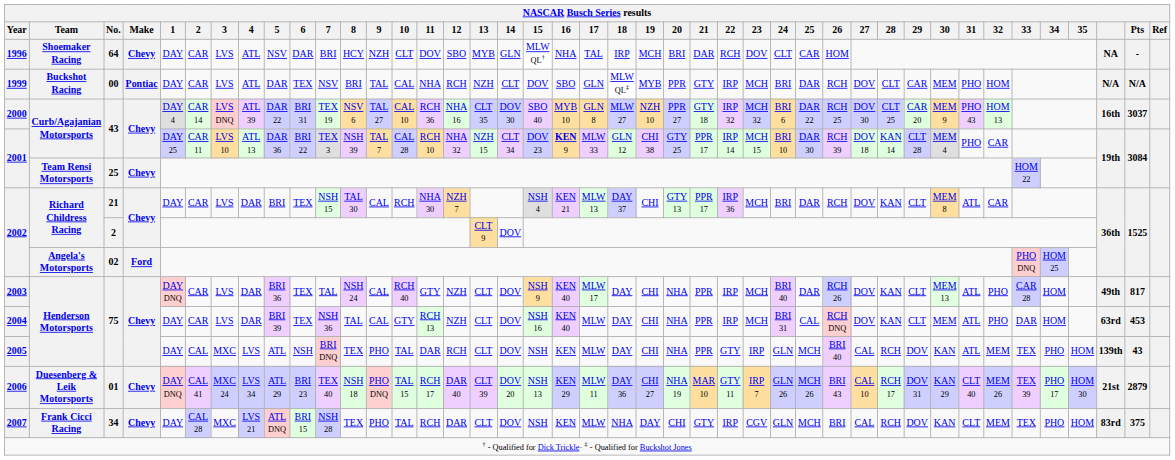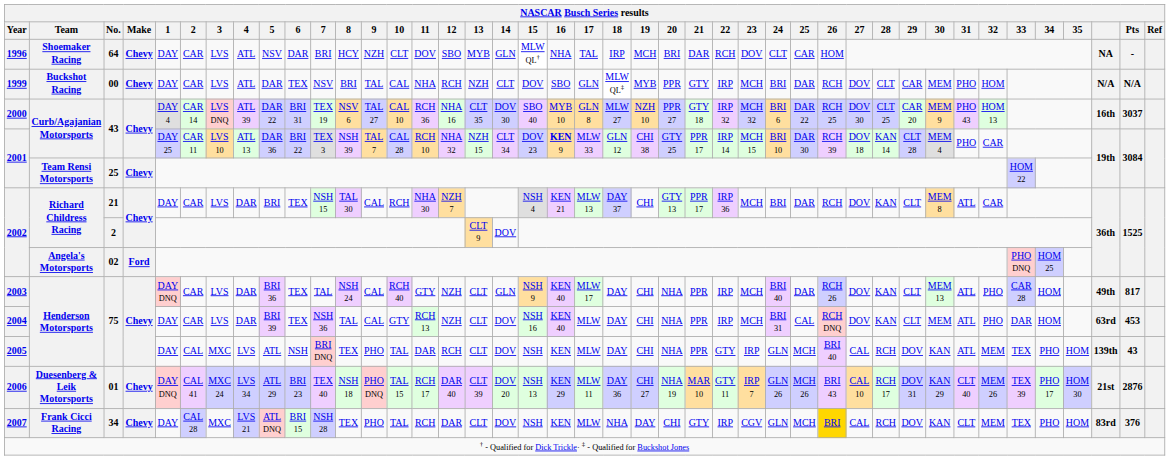 <table class="wikitable" style="text-align:center; font-size:75%">
 <tr>
 <th colspan=42><a href='#'>NASCAR</a> <a href='#'>Busch Series</a> results</th>
 </tr>
 <tr>
 <th>Year</th>
 <th>Team</th>
 <th>No.</th>
 <th>Make</th>
 <th>1</th>
 <th>2</th>
 <th>3</th>
 <th>4</th>
 <th>5</th>
 <th>6</th>
 <th>7</th>
 <th>8</th>
 <th>9</th>
 <th>10</th>
 <th>11</th>
 <th>12</th>
 <th>13</th>
 <th>14</th>
 <th>15</th>
 <th>16</th>
 <th>17</th>
 <th>18</th>
 <th>19</th>
 <th>20</th>
 <th>21</th>
 <th>22</th>
 <th>23</th>
 <th>24</th>
 <th>25</th>
 <th>26</th>
 <th>27</th>
 <th>28</th>
 <th>29</th>
 <th>30</th>
 <th>31</th>
 <th>32</th>
 <th>33</th>
 <th>34</th>
 <th>35</th>
 <th></th>
 <th>Pts</th>
 <th>Ref</th>
 </tr>
 <tr>
 <th><a href='#'>1996</a></th>
 <th><a href='#'>Shoemaker Racing</a></th>
 <th>64</th>
 <th><a href='#'>Chevy</a></th>
 <td><a href='#'>DAY</a></td>
 <td><a href='#'>CAR</a></td>
 <td><a href='#'>LVS</a></td>
 <td><a href='#'>ATL</a></td>
 <td><a href='#'>NSV</a></td>
 <td><a href='#'>DAR</a></td>
 <td><a href='#'>BRI</a></td>
 <td><a href='#'>HCY</a></td>
 <td><a href='#'>NZH</a></td>
 <td><a href='#'>CLT</a></td>
 <td><a href='#'>DOV</a></td>
 <td><a href='#'>SBO</a></td>
 <td><a href='#'>MYB</a></td>
 <td><a href='#'>GLN</a></td>
 <td style="background:#FFFFFF;"><a href='#'>MLW</a><br><small>QL<sup>†</sup></small></td>
 <td><a href='#'>NHA</a></td>
 <td><a href='#'>TAL</a></td>
 <td><a href='#'>IRP</a></td>
 <td><a href='#'>MCH</a></td>
 <td><a href='#'>BRI</a></td>
 <td><a href='#'>DAR</a></td>
 <td><a href='#'>RCH</a></td>
 <td><a href='#'>DOV</a></td>
 <td><a href='#'>CLT</a></td>
 <td><a href='#'>CAR</a></td>
 <td><a href='#'>HOM</a></td>
 <td colspan=9></td>
 <th>NA</th>
 <th>-</th>
 <th></th>
 </tr>
 <tr>
 <th><a href='#'>1999</a></th>
 <th><a href='#'>Buckshot Racing</a></th>
 <th>00</th>
-<th><a href='#'>Pontiac</a></th>
+<th><a href='#'>Chevy</a></th>
 <td><a href='#'>DAY</a></td>
 <td><a href='#'>CAR</a></td>
 <td><a href='#'>LVS</a></td>
 <td><a href='#'>ATL</a></td>
 <td><a href='#'>DAR</a></td>
 <td><a href='#'>TEX</a></td>
 <td><a href='#'>NSV</a></td>
 <td><a href='#'>BRI</a></td>
 <td><a href='#'>TAL</a></td>
 <td><a href='#'>CAL</a></td>
 <td><a href='#'>NHA</a></td>
 <td><a href='#'>RCH</a></td>
 <td><a href='#'>NZH</a></td>
 <td><a href='#'>CLT</a></td>
 <td><a href='#'>DOV</a></td>
 <td><a href='#'>SBO</a></td>
 <td><a href='#'>GLN</a></td>
 <td style="background:#FFFFFF;"><a href='#'>MLW</a><br><small>QL<sup>‡</sup></small></td>
 <td><a href='#'>MYB</a></td>
 <td><a href='#'>PPR</a></td>
 <td><a href='#'>GTY</a></td>
 <td><a href='#'>IRP</a></td>
 <td><a href='#'>MCH</a></td>
 <td><a href='#'>BRI</a></td>
 <td><a href='#'>DAR</a></td>
 <td><a href='#'>RCH</a></td>
 <td><a href='#'>DOV</a></td>
 <td><a href='#'>CLT</a></td>
 <td><a href='#'>CAR</a></td>
 <td><a href='#'>MEM</a></td>
 <td><a href='#'>PHO</a></td>
 <td><a href='#'>HOM</a></td>
 <td colspan=3></td>
 <th>N/A</th>
 <th>N/A</th>
 <th></th>
 </tr>
 <tr>
 <th><a href='#'>2000</a></th>
 <th rowspan=2><a href='#'>Curb/Agajanian Motorsports</a></th>
 <th rowspan=2>43</th>
 <th rowspan=2><a href='#'>Chevy</a></th>
 <td style="background:#DFDFDF;"><a href='#'>DAY</a><br><small>4</small></td>
 <td style="background:#DFFFDF;"><a href='#'>CAR</a><br><small>14</small></td>
 <td style="background:#FFCFCF;"><a href='#'>LVS</a><br><small>DNQ</small></td>
 <td style="background:#EFCFFF;"><a href='#'>ATL</a><br><small>39</small></td>
 <td style="background:#CFCFFF;"><a href='#'>DAR</a><br><small>22</small></td>
 <td style="background:#CFCFFF;"><a href='#'>BRI</a><br><small>31</small></td>
 <td style="background:#DFFFDF;"><a href='#'>TEX</a><br><small>19</small></td>
 <td style="background:#FFDF9F;"><a href='#'>NSV</a><br><small>6</small></td>
 <td style="background:#CFCFFF;"><a href='#'>TAL</a><br><small>27</small></td>
 <td style="background:#FFDF9F;"><a href='#'>CAL</a><br><small>10</small></td>
 <td style="background:#EFCFFF;"><a href='#'>RCH</a><br><small>36</small></td>
 <td style="background:#DFFFDF;"><a href='#'>NHA</a><br><small>16</small></td>
 <td style="background:#CFCFFF;"><a href='#'>CLT</a><br><small>35</small></td>
 <td style="background:#CFCFFF;"><a href='#'>DOV</a><br><small>30</small></td>
 <td style="background:#EFCFFF;"><a href='#'>SBO</a><br><small>40</small></td>
 <td style="background:#FFDF9F;"><a href='#'>MYB</a><br><small>10</small></td>
 <td style="background:#FFDF9F;"><a href='#'>GLN</a><br><small>8</small></td>
 <td style="background:#CFCFFF;"><a href='#'>MLW</a><br><small>27</small></td>
 <td style="background:#FFDF9F;"><a href='#'>NZH</a><br><small>10</small></td>
 <td style="background:#CFCFFF;"><a href='#'>PPR</a><br><small>27</small></td>
 <td style="background:#DFFFDF;"><a href='#'>GTY</a><br><small>18</small></td>
 <td style="background:#EFCFFF;"><a href='#'>IRP</a><br><small>32</small></td>
 <td style="background:#CFCFFF;"><a href='#'>MCH</a><br><small>32</small></td>
 <td style="background:#FFDF9F;"><a href='#'>BRI</a><br><small>6</small></td>
 <td style="background:#CFCFFF;"><a href='#'>DAR</a><br><small>22</small></td>
 <td style="background:#CFCFFF;"><a href='#'>RCH</a><br><small>25</small></td>
 <td style="background:#CFCFFF;"><a href='#'>DOV</a><br><small>30</small></td>
 <td style="background:#CFCFFF;"><a href='#'>CLT</a><br><small>25</small></td>
 <td style="background:#DFFFDF;"><a href='#'>CAR</a><br><small>20</small></td>
 <td style="background:#FFDF9F;"><a href='#'>MEM</a><br><small>9</small></td>
 <td style="background:#EFCFFF;"><a href='#'>PHO</a><br><small>43</small></td>
 <td style="background:#DFFFDF;"><a href='#'>HOM</a><br><small>13</small></td>
 <td colspan=3></td>
 <th>16th</th>
 <th>3037</th>
 <th></th>
 </tr>
 <tr>
 <th rowspan=2><a href='#'>2001</a></th>
 <td style="background:#CFCFFF;"><a href='#'>DAY</a><br><small>25</small></td>
 <td style="background:#DFFFDF;"><a href='#'>CAR</a><br><small>11</small></td>
 <td style="background:#FFDF9F;"><a href='#'>LVS</a><br><small>10</small></td>
 <td style="background:#DFFFDF;"><a href='#'>ATL</a><br><small>13</small></td>
 <td style="background:#CFCFFF;"><a href='#'>DAR</a><br><small>36</small></td>
 <td style="background:#CFCFFF;"><a href='#'>BRI</a><br><small>22</small></td>
 <td style="background:#DFDFDF;"><a href='#'>TEX</a><br><small>3</small></td>
 <td style="background:#EFCFFF;"><a href='#'>NSH</a><br><small>39</small></td>
 <td style="background:#FFDF9F;"><a href='#'>TAL</a><br><small>7</small></td>
 <td style="background:#CFCFFF;"><a href='#'>CAL</a><br><small>28</small></td>
 <td style="background:#FFDF9F;"><a href='#'>RCH</a><br><small>10</small></td>
 <td style="background:#EFCFFF;"><a href='#'>NHA</a><br><small>32</small></td>
 <td style="background:#DFFFDF;"><a href='#'>NZH</a><br><small>15</small></td>
 <td style="background:#EFCFFF;"><a href='#'>CLT</a><br><small>34</small></td>
 <td style="background:#CFCFFF;"><a href='#'>DOV</a><br><small>23</small></td>
 <td style="background:#FFDF9F;"><strong><a href='#'>KEN</a></strong><br><small>9</small></td>
 <td style="background:#EFCFFF;"><a href='#'>MLW</a><br><small>33</small></td>
 <td style="background:#DFFFDF;"><a href='#'>GLN</a><br><small>12</small></td>
 <td style="background:#EFCFFF;"><a href='#'>CHI</a><br><small>38</small></td>
 <td style="background:#CFCFFF;"><a href='#'>GTY</a><br><small>25</small></td>
 <td style="background:#DFFFDF;"><a href='#'>PPR</a><br><small>17</small></td>
 <td style="background:#DFFFDF;"><a href='#'>IRP</a><br><small>14</small></td>
 <td style="background:#DFFFDF;"><a href='#'>MCH</a><br><small>15</small></td>
 <td style="background:#FFDF9F;"><a href='#'>BRI</a><br><small>10</small></td>
 <td style="background:#CFCFFF;"><a href='#'>DAR</a><br><small>30</small></td>
 <td style="background:#EFCFFF;"><a href='#'>RCH</a><br><small>39</small></td>
 <td style="background:#DFFFDF;"><a href='#'>DOV</a><br><small>18</small></td>
 <td style="background:#DFFFDF;"><a href='#'>KAN</a><br><small>14</small></td>
 <td style="background:#CFCFFF;"><a href='#'>CLT</a><br><small>28</small></td>
 <td style="background:#DFDFDF;"><a href='#'>MEM</a><br><small>4</small></td>
 <td><a href='#'>PHO</a></td>
 <td><a href='#'>CAR</a></td>
 <td colspan=3></td>
 <th rowspan=2>19th</th>
 <th rowspan=2>3084</th>
 <th rowspan=2></th>
 </tr>
 <tr>
 <th><a href='#'>Team Rensi Motorsports</a></th>
 <th>25</th>
 <th><a href='#'>Chevy</a></th>
 <td colspan=32></td>
 <td style="background:#CFCFFF;"><a href='#'>HOM</a><br><small>22</small></td>
 <td colspan=2></td>
 </tr>
 <tr>
 <th rowspan=3><a href='#'>2002</a></th>
 <th rowspan=2><a href='#'>Richard Childress Racing</a></th>
 <th>21</th>
 <th rowspan=2><a href='#'>Chevy</a></th>
 <td><a href='#'>DAY</a></td>
 <td><a href='#'>CAR</a></td>
 <td><a href='#'>LVS</a></td>
 <td><a href='#'>DAR</a></td>
 <td><a href='#'>BRI</a></td>
 <td><a href='#'>TEX</a></td>
 <td style="background:#DFFFDF;"><a href='#'>NSH</a><br><small>15</small></td>
 <td style="background:#EFCFFF;"><a href='#'>TAL</a><br><small>30</small></td>
 <td><a href='#'>CAL</a></td>
 <td><a href='#'>RCH</a></td>
 <td style="background:#EFCFFF;"><a href='#'>NHA</a><br><small>30</small></td>
 <td style="background:#FFDF9F;"><a href='#'>NZH</a><br><small>7</small></td>
 <td colspan=2></td>
 <td style="background:#DFDFDF;"><a href='#'>NSH</a><br><small>4</small></td>
 <td style="background:#EFCFFF;"><a href='#'>KEN</a><br><small>21</small></td>
 <td style="background:#DFFFDF;"><a href='#'>MLW</a><br><small>13</small></td>
 <td style="background:#CFCFFF;"><a href='#'>DAY</a><br><small>37</small></td>
 <td><a href='#'>CHI</a></td>
 <td style="background:#DFFFDF;"><a href='#'>GTY</a><br><small>13</small></td>
 <td style="background:#DFFFDF;"><a href='#'>PPR</a><br><small>17</small></td>
 <td style="background:#EFCFFF;"><a href='#'>IRP</a><br><small>36</small></td>
 <td><a href='#'>MCH</a></td>
 <td><a href='#'>BRI</a></td>
 <td><a href='#'>DAR</a></td>
 <td><a href='#'>RCH</a></td>
 <td><a href='#'>DOV</a></td>
 <td><a href='#'>KAN</a></td>
 <td><a href='#'>CLT</a></td>
 <td style="background:#FFDF9F;"><a href='#'>MEM</a><br><small>8</small></td>
 <td><a href='#'>ATL</a></td>
 <td><a href='#'>CAR</a></td>
 <td colspan=3></td>
 <th rowspan=3>36th</th>
 <th rowspan=3>1525</th>
 <th rowspan=3></th>
 </tr>
 <tr>
 <th>2</th>
 <td colspan=12></td>
 <td style="background:#FFDF9F;"><a href='#'>CLT</a><br><small>9</small></td>
 <td><a href='#'>DOV</a></td>
 <td colspan=21></td>
 </tr>
 <tr>
 <th><a href='#'>Angela's Motorsports</a></th>
 <th>02</th>
 <th><a href='#'>Ford</a></th>
 <td colspan=32></td>
 <td style="background:#FFCFCF;"><a href='#'>PHO</a><br><small>DNQ</small></td>
 <td style="background:#CFCFFF;"><a href='#'>HOM</a><br><small>25</small></td>
 <td></td>
 </tr>
 <tr>
 <th><a href='#'>2003</a></th>
 <th rowspan=3><a href='#'>Henderson Motorsports</a></th>
 <th rowspan=3>75</th>
 <th rowspan=3><a href='#'>Chevy</a></th>
 <td style="background:#FFCFCF;"><a href='#'>DAY</a><br><small>DNQ</small></td>
 <td><a href='#'>CAR</a></td>
 <td><a href='#'>LVS</a></td>
 <td><a href='#'>DAR</a></td>
 <td style="background:#EFCFFF;"><a href='#'>BRI</a><br><small>36</small></td>
 <td><a href='#'>TEX</a></td>
 <td><a href='#'>TAL</a></td>
 <td style="background:#EFCFFF;"><a href='#'>NSH</a><br><small>24</small></td>
 <td><a href='#'>CAL</a></td>
 <td style="background:#EFCFFF;"><a href='#'>RCH</a><br><small>40</small></td>
 <td><a href='#'>GTY</a></td>
 <td><a href='#'>NZH</a></td>
 <td><a href='#'>CLT</a></td>
-<td><a href='#'>DOV</a></td>
+<td><a href='#'>GLN</a></td>
 <td style="background:#FFDF9F;"><a href='#'>NSH</a><br><small>9</small></td>
 <td style="background:#EFCFFF;"><a href='#'>KEN</a><br><small>40</small></td>
 <td style="background:#DFFFDF;"><a href='#'>MLW</a><br><small>17</small></td>
 <td><a href='#'>DAY</a></td>
 <td><a href='#'>CHI</a></td>
 <td><a href='#'>NHA</a></td>
 <td><a href='#'>PPR</a></td>
 <td><a href='#'>IRP</a></td>
 <td><a href='#'>MCH</a></td>
 <td style="background:#EFCFFF;"><a href='#'>BRI</a><br><small>40</small></td>
 <td><a href='#'>DAR</a></td>
 <td style="background:#CFCFFF;"><a href='#'>RCH</a><br><small>26</small></td>
 <td><a href='#'>DOV</a></td>
 <td><a href='#'>KAN</a></td>
 <td><a href='#'>CLT</a></td>
 <td style="background:#DFFFDF;"><a href='#'>MEM</a><br><small>13</small></td>
 <td><a href='#'>ATL</a></td>
 <td><a href='#'>PHO</a></td>
 <td style="background:#CFCFFF;"><a href='#'>CAR</a><br><small>28</small></td>
 <td><a href='#'>HOM</a></td>
 <td></td>
 <th>49th</th>
 <th>817</th>
 <th></th>
 </tr>
 <tr>
 <th><a href='#'>2004</a></th>
 <td><a href='#'>DAY</a></td>
 <td><a href='#'>CAR</a></td>
 <td><a href='#'>LVS</a></td>
 <td><a href='#'>DAR</a></td>
 <td style="background:#EFCFFF;"><a href='#'>BRI</a><br><small>39</small></td>
 <td><a href='#'>TEX</a></td>
 <td style="background:#EFCFFF;"><a href='#'>NSH</a><br><small>36</small></td>
 <td><a href='#'>TAL</a></td>
 <td><a href='#'>CAL</a></td>
 <td><a href='#'>GTY</a></td>
 <td style="background:#DFFFDF;"><a href='#'>RCH</a><br><small>13</small></td>
 <td><a href='#'>NZH</a></td>
 <td><a href='#'>CLT</a></td>
 <td><a href='#'>DOV</a></td>
 <td style="background:#DFFFDF;"><a href='#'>NSH</a><br><small>16</small></td>
 <td style="background:#EFCFFF;"><a href='#'>KEN</a><br><small>40</small></td>
 <td><a href='#'>MLW</a></td>
 <td><a href='#'>DAY</a></td>
 <td><a href='#'>CHI</a></td>
 <td><a href='#'>NHA</a></td>
 <td><a href='#'>PPR</a></td>
 <td><a href='#'>IRP</a></td>
 <td><a href='#'>MCH</a></td>
 <td style="background:#EFCFFF;"><a href='#'>BRI</a><br><small>31</small></td>
 <td><a href='#'>CAL</a></td>
 <td style="background:#FFCFCF;"><a href='#'>RCH</a><br><small>DNQ</small></td>
 <td><a href='#'>DOV</a></td>
 <td><a href='#'>KAN</a></td>
 <td><a href='#'>CLT</a></td>
 <td><a href='#'>MEM</a></td>
 <td><a href='#'>ATL</a></td>
 <td><a href='#'>PHO</a></td>
 <td><a href='#'>DAR</a></td>
 <td><a href='#'>HOM</a></td>
 <td></td>
 <th>63rd</th>
 <th>453</th>
 <th></th>
 </tr>
 <tr>
 <th><a href='#'>2005</a></th>
 <td><a href='#'>DAY</a></td>
 <td><a href='#'>CAL</a></td>
 <td><a href='#'>MXC</a></td>
 <td><a href='#'>LVS</a></td>
 <td><a href='#'>ATL</a></td>
 <td><a href='#'>NSH</a></td>
 <td style="background:#FFCFCF;"><a href='#'>BRI</a><br><small>DNQ</small></td>
 <td><a href='#'>TEX</a></td>
 <td><a href='#'>PHO</a></td>
 <td><a href='#'>TAL</a></td>
 <td><a href='#'>DAR</a></td>
 <td><a href='#'>RCH</a></td>
 <td><a href='#'>CLT</a></td>
 <td><a href='#'>DOV</a></td>
 <td><a href='#'>NSH</a></td>
 <td><a href='#'>KEN</a></td>
 <td><a href='#'>MLW</a></td>
 <td><a href='#'>DAY</a></td>
 <td><a href='#'>CHI</a></td>
 <td><a href='#'>NHA</a></td>
 <td><a href='#'>PPR</a></td>
 <td><a href='#'>GTY</a></td>
 <td><a href='#'>IRP</a></td>
 <td><a href='#'>GLN</a></td>
 <td><a href='#'>MCH</a></td>
 <td style="background:#EFCFFF;"><a href='#'>BRI</a><br><small>40</small></td>
 <td><a href='#'>CAL</a></td>
 <td><a href='#'>RCH</a></td>
 <td><a href='#'>DOV</a></td>
 <td><a href='#'>KAN</a></td>
 <td><a href='#'>ATL</a></td>
 <td><a href='#'>MEM</a></td>
 <td><a href='#'>TEX</a></td>
 <td><a href='#'>PHO</a></td>
 <td><a href='#'>HOM</a></td>
 <th>139th</th>
 <th>43</th>
 <th></th>
 </tr>
 <tr>
 <th><a href='#'>2006</a></th>
 <th><a href='#'>Duesenberg & Leik Motorsports</a></th>
 <th>01</th>
 <th><a href='#'>Chevy</a></th>
 <td style="background:#FFCFCF;"><a href='#'>DAY</a><br><small>DNQ</small></td>
 <td style="background:#EFCFFF;"><a href='#'>CAL</a><br><small>41</small></td>
 <td style="background:#CFCFFF;"><a href='#'>MXC</a><br><small>24</small></td>
 <td style="background:#CFCFFF;"><a href='#'>LVS</a><br><small>34</small></td>
 <td style="background:#CFCFFF;"><a href='#'>ATL</a><br><small>29</small></td>
 <td style="background:#CFCFFF;"><a href='#'>BRI</a><br><small>23</small></td>
 <td style="background:#EFCFFF;"><a href='#'>TEX</a><br><small>40</small></td>
 <td style="background:#DFFFDF;"><a href='#'>NSH</a><br><small>18</small></td>
 <td style="background:#FFCFCF;"><a href='#'>PHO</a><br><small>DNQ</small></td>
 <td style="background:#DFFFDF;"><a href='#'>TAL</a><br><small>15</small></td>
 <td style="background:#DFFFDF;"><a href='#'>RCH</a><br><small>17</small></td>
 <td style="background:#EFCFFF;"><a href='#'>DAR</a><br><small>40</small></td>
 <td style="background:#EFCFFF;"><a href='#'>CLT</a><br><small>39</small></td>
 <td style="background:#DFFFDF;"><a href='#'>DOV</a><br><small>20</small></td>
 <td style="background:#DFFFDF;"><a href='#'>NSH</a><br><small>13</small></td>
 <td style="background:#CFCFFF;"><a href='#'>KEN</a><br><small>29</small></td>
 <td style="background:#DFFFDF;"><a href='#'>MLW</a><br><small>11</small></td>
 <td style="background:#CFCFFF;"><a href='#'>DAY</a><br><small>36</small></td>
 <td style="background:#CFCFFF;"><a href='#'>CHI</a><br><small>27</small></td>
 <td style="background:#DFFFDF;"><a href='#'>NHA</a><br><small>19</small></td>
 <td style="background:#FFDF9F;"><a href='#'>MAR</a><br><small>10</small></td>
 <td style="background:#DFFFDF;"><a href='#'>GTY</a><br><small>11</small></td>
 <td style="background:#FFDF9F;"><a href='#'>IRP</a><br><small>7</small></td>
 <td style="background:#CFCFFF;"><a href='#'>GLN</a><br><small>26</small></td>
 <td style="background:#CFCFFF;"><a href='#'>MCH</a><br><small>26</small></td>
 <td style="background:#EFCFFF;"><a href='#'>BRI</a><br><small>43</small></td>
 <td style="background:#FFDF9F;"><a href='#'>CAL</a><br><small>10</small></td>
 <td style="background:#DFFFDF;"><a href='#'>RCH</a><br><small>17</small></td>
 <td style="background:#CFCFFF;"><a href='#'>DOV</a><br><small>31</small></td>
 <td style="background:#CFCFFF;"><a href='#'>KAN</a><br><small>29</small></td>
 <td style="background:#EFCFFF;"><a href='#'>CLT</a><br><small>40</small></td>
 <td style="background:#CFCFFF;"><a href='#'>MEM</a><br><small>26</small></td>
 <td style="background:#EFCFFF;"><a href='#'>TEX</a><br><small>39</small></td>
 <td style="background:#DFFFDF;"><a href='#'>PHO</a><br><small>17</small></td>
 <td style="background:#CFCFFF;"><a href='#'>HOM</a><br><small>30</small></td>
 <th>21st</th>
-<th>2879</th>
+<th>2876</th>
 <th></th>
 </tr>
 <tr>
 <th><a href='#'>2007</a></th>
 <th><a href='#'>Frank Cicci Racing</a></th>
 <th>34</th>
 <th><a href='#'>Chevy</a></th>
 <td><a href='#'>DAY</a></td>
 <td style="background:#CFCFFF;"><a href='#'>CAL</a><br><small>28</small></td>
 <td><a href='#'>MXC</a></td>
 <td style="background:#CFCFFF;"><a href='#'>LVS</a><br><small>21</small></td>
 <td style="background:#FFCFCF;"><a href='#'>ATL</a><br><small>DNQ</small></td>
 <td style="background:#DFFFDF;"><a href='#'>BRI</a><br><small>15</small></td>
 <td style="background:#CFCFFF;"><a href='#'>NSH</a><br><small>28</small></td>
 <td><a href='#'>TEX</a></td>
 <td><a href='#'>PHO</a></td>
 <td><a href='#'>TAL</a></td>
 <td><a href='#'>RCH</a></td>
 <td><a href='#'>DAR</a></td>
 <td><a href='#'>CLT</a></td>
 <td><a href='#'>DOV</a></td>
 <td><a href='#'>NSH</a></td>
 <td><a href='#'>KEN</a></td>
 <td><a href='#'>MLW</a></td>
 <td><a href='#'>NHA</a></td>
 <td><a href='#'>DAY</a></td>
 <td><a href='#'>CHI</a></td>
 <td><a href='#'>GTY</a></td>
 <td><a href='#'>IRP</a></td>
 <td><a href='#'>CGV</a></td>
 <td><a href='#'>GLN</a></td>
 <td><a href='#'>MCH</a></td>
-<td><a href='#'>BRI</a></td>
+<td style="background: gold;"><a href='#'>BRI</a></td>
 <td><a href='#'>CAL</a></td>
 <td><a href='#'>RCH</a></td>
 <td><a href='#'>DOV</a></td>
 <td><a href='#'>KAN</a></td>
 <td><a href='#'>CLT</a></td>
 <td><a href='#'>MEM</a></td>
 <td><a href='#'>TEX</a></td>
 <td><a href='#'>PHO</a></td>
 <td><a href='#'>HOM</a></td>
 <th>83rd</th>
-<th>375</th>
+<th>376</th>
 <th></th>
 </tr>
 <tr>
 <td colspan=42><small><sup>†</sup> - Qualified for <a href='#'>Dick Trickle</a>· <sup>‡</sup> - Qualified for <a href='#'>Buckshot Jones</a></small></td>
 </tr>
 </table>
